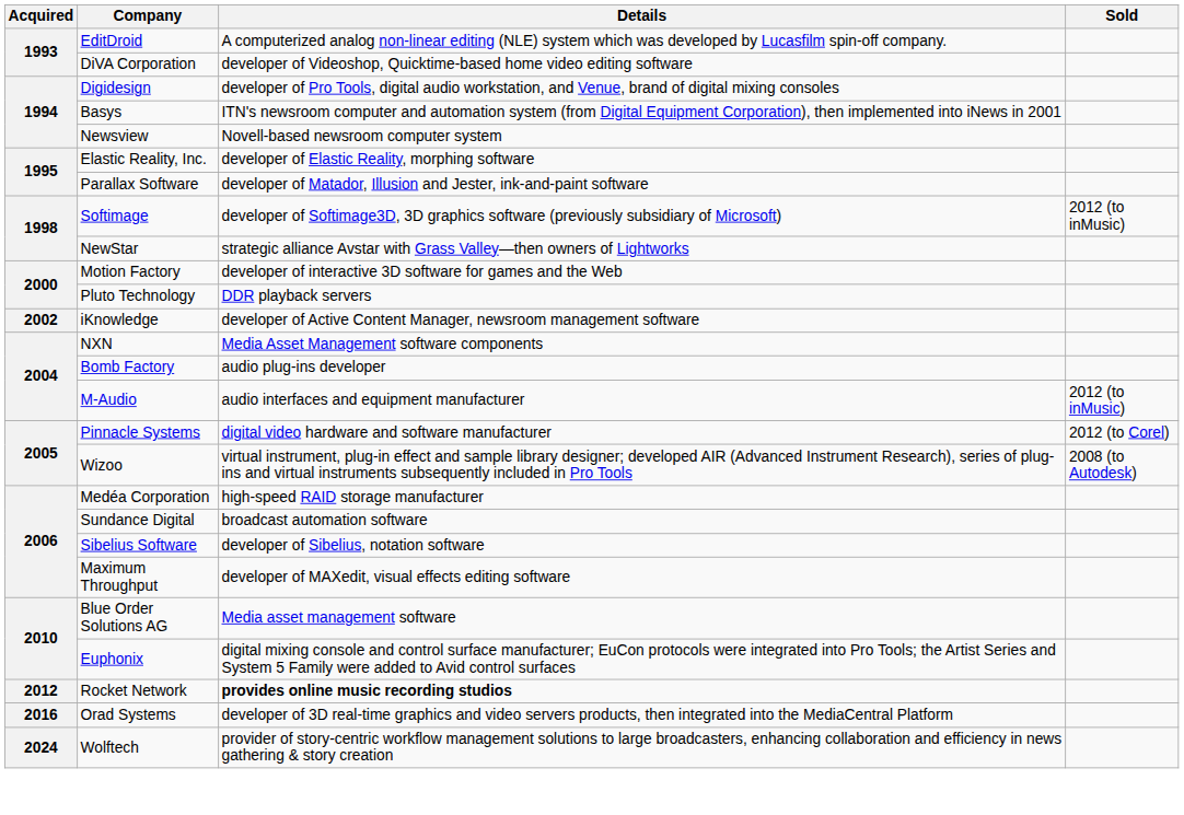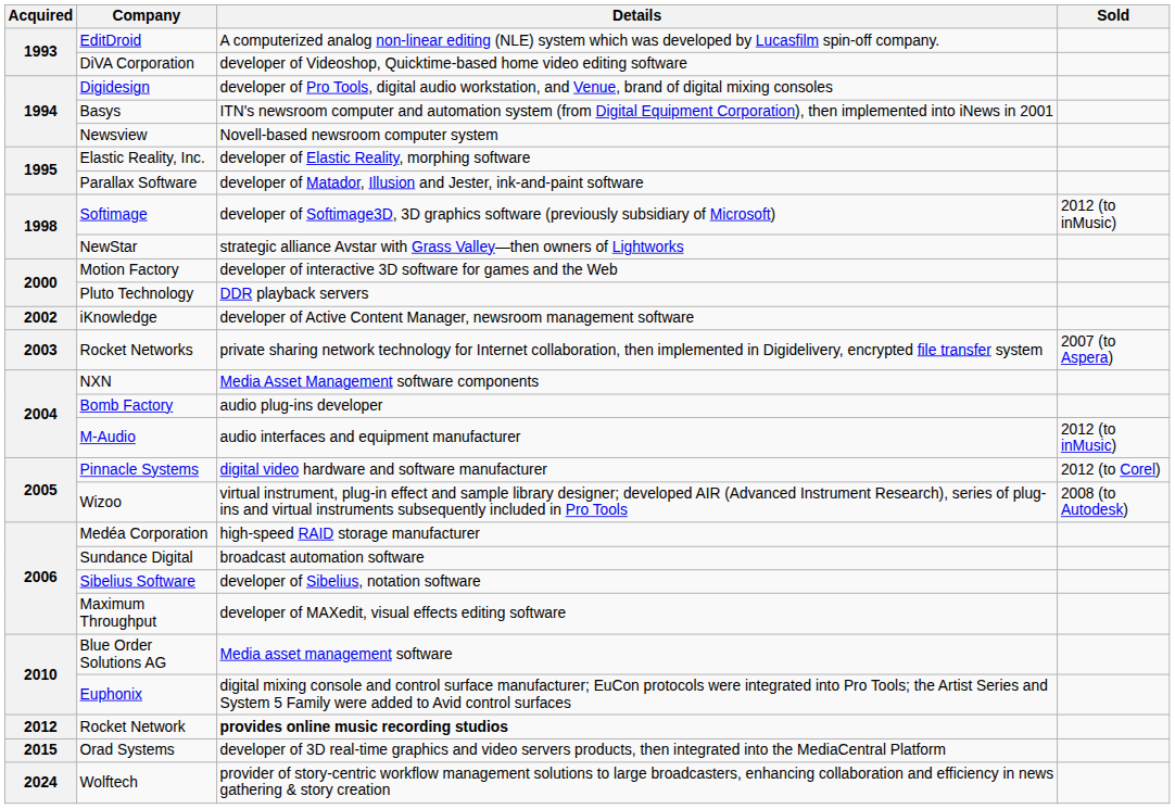 <table class="wikitable">
 <tr style="text-align:left">
 <th>Acquired</th>
 <th>Company</th>
 <th>Details</th>
 <th>Sold</th>
 </tr>
 <tr>
 <th rowspan="2">1993</th>
 <td><a href='#'>EditDroid</a></td>
 <td>A computerized analog <a href='#'>non-linear editing</a> (NLE) system which was developed by <a href='#'>Lucasfilm</a> spin-off company.</td>
 <td></td>
 </tr>
 <tr>
 <td>DiVA Corporation</td>
 <td>developer of Videoshop, Quicktime-based home video editing software</td>
 <td></td>
 </tr>
 <tr>
 <th rowspan="3">1994</th>
 <td><a href='#'>Digidesign</a></td>
 <td>developer of <a href='#'>Pro Tools</a>, digital audio workstation, and <a href='#'>Venue</a>, brand of digital mixing consoles</td>
 <td></td>
 </tr>
 <tr>
 <td>Basys</td>
 <td>ITN's newsroom computer and automation system (from <a href='#'>Digital Equipment Corporation</a>), then implemented into iNews in 2001</td>
 <td></td>
 </tr>
 <tr>
 <td>Newsview</td>
 <td>Novell-based newsroom computer system</td>
 <td></td>
 </tr>
 <tr>
 <th rowspan="2">1995</th>
 <td>Elastic Reality, Inc.</td>
 <td>developer of <a href='#'>Elastic Reality</a>, morphing software</td>
 <td></td>
 </tr>
 <tr>
 <td>Parallax Software</td>
 <td>developer of <a href='#'>Matador</a>, <a href='#'>Illusion</a> and Jester, ink-and-paint software</td>
 <td></td>
 </tr>
 <tr>
 <th rowspan="2">1998</th>
 <td><a href='#'>Softimage</a></td>
 <td>developer of <a href='#'>Softimage3D</a>, 3D graphics software (previously subsidiary of <a href='#'>Microsoft</a>)</td>
 <td>2012 (to inMusic)</td>
 </tr>
 <tr>
 <td>NewStar</td>
 <td>strategic alliance Avstar with <a href='#'>Grass Valley</a>—then owners of <a href='#'>Lightworks</a></td>
 <td></td>
 </tr>
 <tr>
 <th rowspan="2">2000</th>
 <td>Motion Factory</td>
 <td>developer of interactive 3D software for games and the Web</td>
 <td></td>
 </tr>
 <tr>
 <td>Pluto Technology</td>
 <td><a href='#'>DDR</a> playback servers</td>
 <td></td>
 </tr>
 <tr>
 <th>2002</th>
 <td>iKnowledge</td>
 <td>developer of Active Content Manager, newsroom management software</td>
 <td></td>
 </tr>
 <tr>
+<th>2003</th>
+<td>Rocket Networks</td>
+<td>private sharing network technology for Internet collaboration, then implemented in Digidelivery, encrypted <a href='#'>file transfer</a> system</td>
+<td>2007 (to <a href='#'>Aspera</a>)</td>
+</tr>
+<tr>
 <th rowspan="3">2004</th>
 <td>NXN</td>
 <td><a href='#'>Media Asset Management</a> software components</td>
 <td></td>
 </tr>
 <tr>
 <td><a href='#'>Bomb Factory</a></td>
 <td>audio plug-ins developer</td>
 <td></td>
 </tr>
 <tr>
 <td><a href='#'>M-Audio</a></td>
 <td>audio interfaces and equipment manufacturer</td>
 <td>2012 (to <a href='#'>inMusic</a>)</td>
 </tr>
 <tr>
 <th rowspan="2">2005</th>
 <td><a href='#'>Pinnacle Systems</a></td>
 <td><a href='#'>digital video</a> hardware and software manufacturer</td>
 <td>2012 (to <a href='#'>Corel</a>)</td>
 </tr>
 <tr>
 <td>Wizoo</td>
 <td>virtual instrument, plug-in effect and sample library designer; developed AIR (Advanced Instrument Research), series of plug-ins and virtual instruments subsequently included in <a href='#'>Pro Tools</a></td>
 <td>2008 (to <a href='#'>Autodesk</a>)</td>
 </tr>
 <tr>
 <th rowspan="4">2006</th>
 <td>Medéa Corporation</td>
 <td>high-speed <a href='#'>RAID</a> storage manufacturer</td>
 <td></td>
 </tr>
 <tr>
 <td>Sundance Digital</td>
 <td>broadcast automation software</td>
 <td></td>
 </tr>
 <tr>
 <td><a href='#'>Sibelius Software</a></td>
 <td>developer of <a href='#'>Sibelius</a>, notation software</td>
 <td></td>
 </tr>
 <tr>
 <td>Maximum Throughput</td>
 <td>developer of MAXedit, visual effects editing software</td>
 <td></td>
 </tr>
 <tr>
 <th rowspan="2">2010</th>
 <td>Blue Order Solutions AG</td>
 <td><a href='#'>Media asset management</a> software</td>
 <td></td>
 </tr>
 <tr>
 <td><a href='#'>Euphonix</a></td>
 <td>digital mixing console and control surface manufacturer; EuCon protocols were integrated into Pro Tools; the Artist Series and System 5 Family were added to Avid control surfaces</td>
 <td></td>
 </tr>
 <tr>
 <th>2012</th>
 <td>Rocket Network</td>
 <td><strong>provides online music recording studios</strong></td>
 <td></td>
 </tr>
 <tr>
-<th>2016</th>
+<th>2015</th>
 <td>Orad Systems</td>
 <td>developer of 3D real-time graphics and video servers products, then integrated into the MediaCentral Platform</td>
 <td></td>
 </tr>
 <tr>
 <th>2024</th>
 <td>Wolftech</td>
 <td>provider of story-centric workflow management solutions to large broadcasters, enhancing collaboration and efficiency in news gathering & story creation</td>
 <td></td>
 </tr>
 </table>
